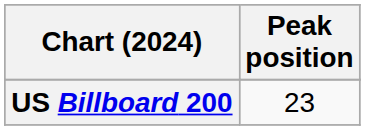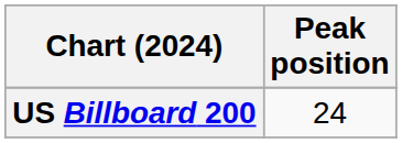 <table class="wikitable sortable plainrowheaders" style="text-align:center">
 <tr>
 <th scope="col">Chart (2024)</th>
 <th scope="col">Peak<br>position</th>
 </tr>
 <tr>
 </tr>
 <tr>
 </tr>
 <tr>
 </tr>
 <tr>
 </tr>
 <tr>
 </tr>
 <tr>
 </tr>
 <tr>
 </tr>
 <tr>
 </tr>
 <tr>
 <th scope="row">US <a href='#'><em>Billboard</em> 200</a></th>
-<td>23</td>
+<td>24</td>
 </tr>
 </table>
